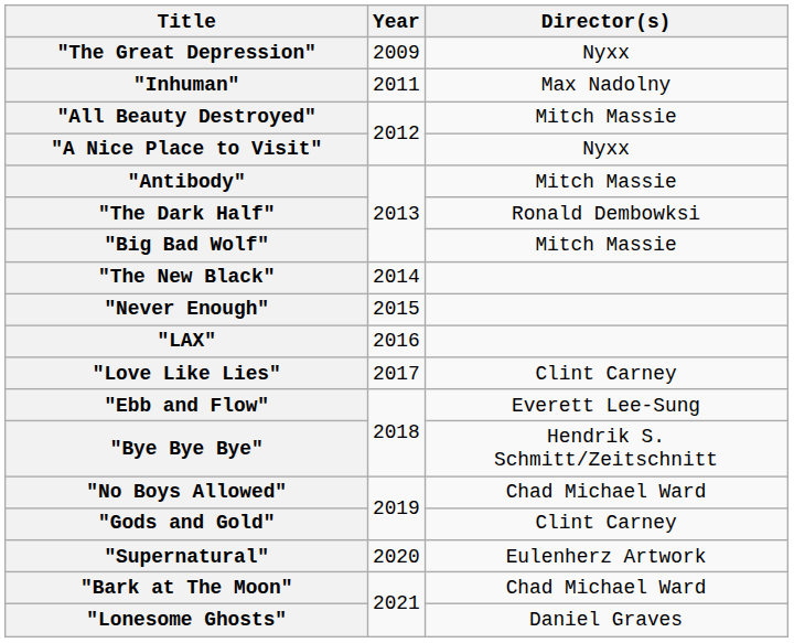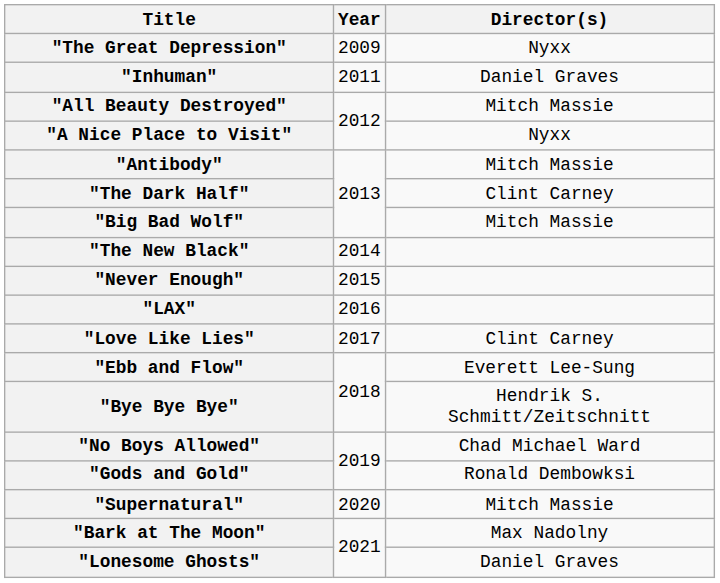 <table class="wikitable plainrowheaders" style="text-align:center;">
 <tr>
 <th scope="col" style="width:18em;">Title</th>
 <th scope="col">Year</th>
 <th scope="col" style="width:18em;">Director(s)</th>
 </tr>
 <tr>
 <th scope="row">"The Great Depression"</th>
 <td>2009</td>
 <td>Nyxx</td>
 </tr>
 <tr>
 <th scope="row">"Inhuman"</th>
 <td>2011</td>
-<td>Max Nadolny</td>
+<td>Daniel Graves</td>
 </tr>
 <tr>
 <th scope="row">"All Beauty Destroyed"</th>
 <td rowspan="2">2012</td>
 <td>Mitch Massie</td>
 </tr>
 <tr>
 <th scope="row">"A Nice Place to Visit"</th>
 <td>Nyxx</td>
 </tr>
 <tr>
 <th scope="row">"Antibody"</th>
 <td rowspan="3">2013</td>
 <td>Mitch Massie</td>
 </tr>
 <tr>
 <th scope="row">"The Dark Half"</th>
-<td>Ronald Dembowksi</td>
+<td>Clint Carney</td>
 </tr>
 <tr>
 <th scope="row">"Big Bad Wolf"</th>
 <td>Mitch Massie</td>
 </tr>
 <tr>
 <th scope="row">"The New Black"</th>
 <td>2014</td>
 <td></td>
 </tr>
 <tr>
 <th scope="row">"Never Enough"</th>
 <td>2015</td>
 <td></td>
 </tr>
 <tr>
 <th scope="row">"LAX"</th>
 <td>2016</td>
 <td></td>
 </tr>
 <tr>
 <th scope="row">"Love Like Lies"</th>
 <td>2017</td>
 <td>Clint Carney</td>
 </tr>
 <tr>
 <th scope="row">"Ebb and Flow"</th>
 <td rowspan="2">2018</td>
 <td>Everett Lee-Sung</td>
 </tr>
 <tr>
 <th scope="row">"Bye Bye Bye"</th>
 <td>Hendrik S. Schmitt/Zeitschnitt</td>
 </tr>
 <tr>
 <th scope="row">"No Boys Allowed"</th>
 <td rowspan="2">2019</td>
 <td>Chad Michael Ward</td>
 </tr>
 <tr>
 <th scope="row">"Gods and Gold"</th>
-<td>Clint Carney</td>
+<td>Ronald Dembowksi</td>
 </tr>
 <tr>
 <th scope="row">"Supernatural"</th>
 <td>2020</td>
-<td>Eulenherz Artwork</td>
+<td>Mitch Massie</td>
 </tr>
 <tr>
 <th scope="row">"Bark at The Moon" </th>
 <td rowspan="2">2021</td>
-<td>Chad Michael Ward</td>
+<td>Max Nadolny</td>
 </tr>
 <tr>
 <th scope="row">"Lonesome Ghosts"</th>
 <td>Daniel Graves</td>
 </tr>
 </table>
